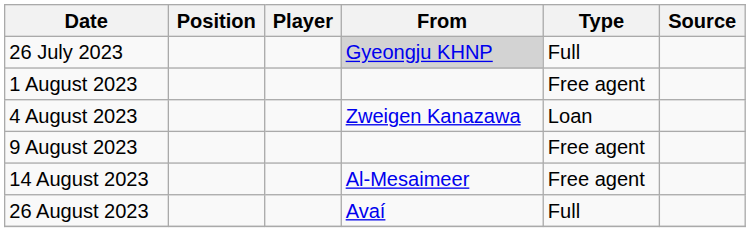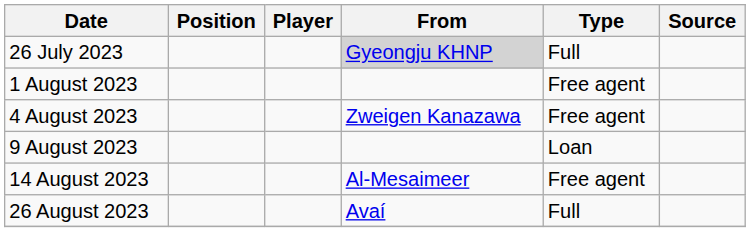 <table class="wikitable sortable" style="width:90%; text-align:center; font-size:95%; text-align:left;">
 <tr>
 <th>Date</th>
 <th>Position</th>
 <th>Player</th>
 <th>From</th>
 <th>Type</th>
 <th>Source</th>
 </tr>
 <tr>
 <td>26 July 2023</td>
 <td></td>
 <td></td>
 <td style="background: lightgrey;"> <a href='#'>Gyeongju KHNP</a></td>
 <td>Full</td>
 <td></td>
 </tr>
 <tr>
 <td>1 August 2023</td>
 <td></td>
 <td></td>
 <td></td>
 <td>Free agent</td>
 <td></td>
 </tr>
 <tr>
 <td>4 August 2023</td>
 <td></td>
 <td></td>
 <td> <a href='#'>Zweigen Kanazawa</a></td>
-<td>Loan</td>
+<td>Free agent</td>
 <td></td>
 </tr>
 <tr>
 <td>9 August 2023</td>
 <td></td>
 <td></td>
 <td></td>
-<td>Free agent</td>
+<td>Loan</td>
 <td></td>
 </tr>
 <tr>
 <td>14 August 2023</td>
 <td></td>
 <td></td>
 <td> <a href='#'>Al-Mesaimeer</a></td>
 <td>Free agent</td>
 <td></td>
 </tr>
 <tr>
 <td>26 August 2023</td>
 <td></td>
 <td></td>
 <td> <a href='#'>Avaí</a></td>
 <td>Full</td>
 <td></td>
 </tr>
 <tr>
 </tr>
 </table>
